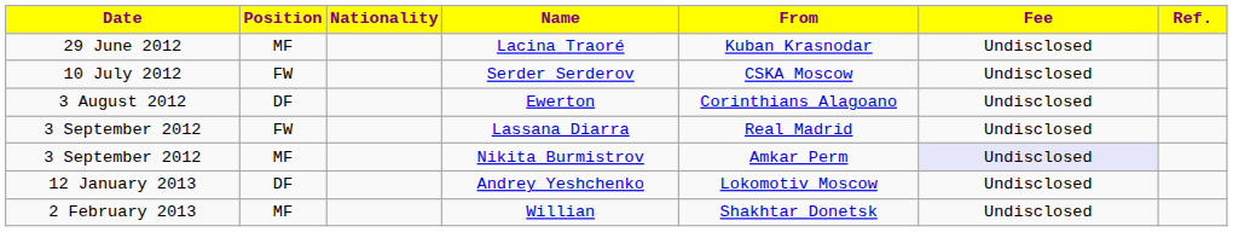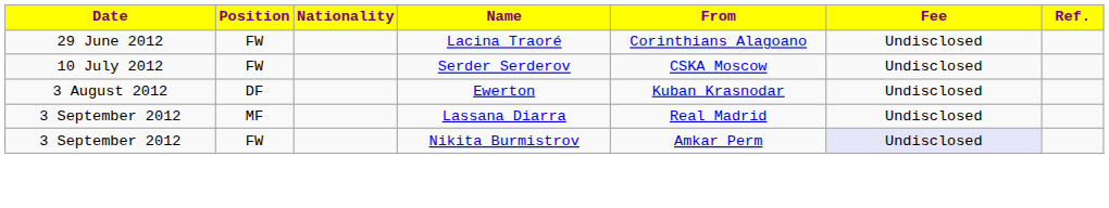 <table class="wikitable" style="text-align:center; font-size:90%">
 <tr>
 <th style="background:#ffff00; color:purple; width:200px;">Date</th>
 <th style="background:#ffff00; color:purple; width:50px;">Position</th>
 <th style="background:#ffff00; color:purple; width:50px;">Nationality</th>
 <th style="background:#ffff00; color:purple; width:200px;">Name</th>
 <th style="background:#ffff00; color:purple; width:200px;">From</th>
 <th style="background:#ffff00; color:purple; width:200px;">Fee</th>
 <th style="background:#ffff00; color:purple; width:50px;">Ref.</th>
 </tr>
 <tr>
 <td>29 June 2012</td>
-<td>MF</td>
+<td>FW</td>
 <td></td>
 <td><a href='#'>Lacina Traoré</a></td>
-<td><a href='#'>Kuban Krasnodar</a></td>
+<td><a href='#'>Corinthians Alagoano</a></td>
 <td>Undisclosed</td>
 <td></td>
 </tr>
 <tr>
 <td>10 July 2012</td>
 <td>FW</td>
 <td></td>
 <td><a href='#'>Serder Serderov</a></td>
 <td><a href='#'>CSKA Moscow</a></td>
 <td>Undisclosed</td>
 <td></td>
 </tr>
 <tr>
 <td>3 August 2012</td>
 <td>DF</td>
 <td></td>
 <td><a href='#'>Ewerton</a></td>
-<td><a href='#'>Corinthians Alagoano</a></td>
+<td><a href='#'>Kuban Krasnodar</a></td>
 <td>Undisclosed</td>
 <td></td>
 </tr>
 <tr>
 <td>3 September 2012</td>
-<td>FW</td>
+<td>MF</td>
 <td></td>
 <td><a href='#'>Lassana Diarra</a></td>
 <td><a href='#'>Real Madrid</a></td>
 <td>Undisclosed</td>
 <td></td>
 </tr>
 <tr>
 <td>3 September 2012</td>
-<td>MF</td>
+<td>FW</td>
 <td></td>
 <td><a href='#'>Nikita Burmistrov</a></td>
 <td><a href='#'>Amkar Perm</a></td>
 <td style="background: lavender;">Undisclosed</td>
 <td></td>
 </tr>
-<tr>
-<td>12 January 2013</td>
-<td>DF</td>
-<td></td>
-<td><a href='#'>Andrey Yeshchenko</a></td>
-<td><a href='#'>Lokomotiv Moscow</a></td>
-<td>Undisclosed</td>
-<td></td>
-</tr>
-<tr>
-<td>2 February 2013</td>
-<td>MF</td>
-<td></td>
-<td><a href='#'>Willian</a></td>
-<td><a href='#'>Shakhtar Donetsk</a></td>
-<td>Undisclosed</td>
-<td></td>
-</tr>
 </table>
